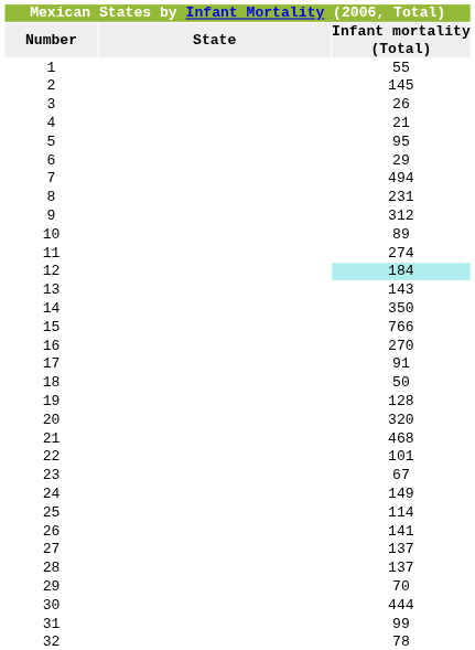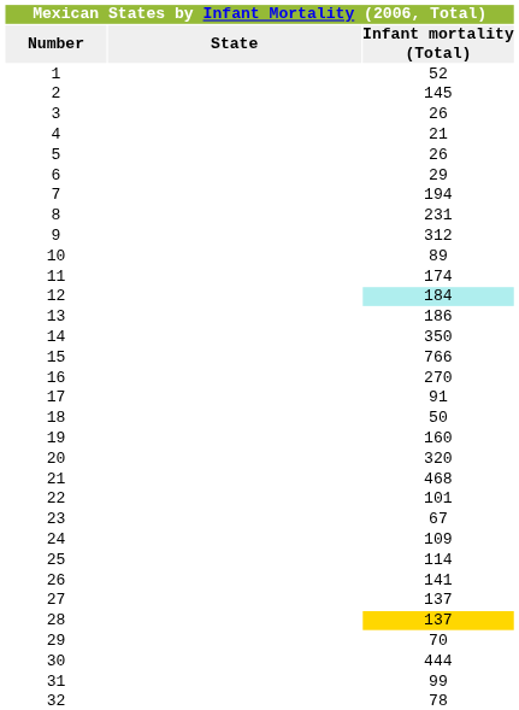 <table class="toc" cellpadding=0 cellspacing=1 width=30% style="float:left; text-align:center;clear:all; margin-left:3px; font-size:90%">
 <tr>
 <th bgcolor=#95BA37 colspan=4 style="color:white">Mexican States by <a href='#'>Infant Mortality</a>  (2006, Total)</th>
 </tr>
 <tr bgcolor=#efefef align=center>
 <th width=20%>Number</th>
 <th width=50%>State</th>
 <th width=30%>Infant mortality<br>(Total)</th>
 </tr>
 <tr>
 <td>1</td>
 <td align=left></td>
-<td>55</td>
+<td>52</td>
 </tr>
 <tr>
 <td>2</td>
 <td align=left></td>
 <td>145</td>
 </tr>
 <tr>
 <td>3</td>
 <td align=left></td>
 <td>26</td>
 </tr>
 <tr>
 <td>4</td>
 <td align=left></td>
 <td>21</td>
 </tr>
 <tr>
 <td>5</td>
 <td align=left></td>
-<td>95</td>
+<td>26</td>
 </tr>
 <tr>
 <td>6</td>
 <td align=left></td>
 <td>29</td>
 </tr>
 <tr>
 <td>7</td>
 <td align=left></td>
-<td>494</td>
+<td>194</td>
 </tr>
 <tr>
 <td>8</td>
 <td align=left></td>
 <td>231</td>
 </tr>
 <tr>
 <td>9</td>
 <td align=left></td>
 <td>312</td>
 </tr>
 <tr>
 <td>10</td>
 <td align=left></td>
 <td>89</td>
 </tr>
 <tr>
 <td>11</td>
 <td align=left></td>
-<td>274</td>
+<td>174</td>
 </tr>
 <tr>
 <td>12</td>
 <td align=left></td>
 <td style="background: paleturquoise;">184</td>
 </tr>
 <tr>
 <td>13</td>
 <td align=left></td>
-<td>143</td>
+<td>186</td>
 </tr>
 <tr>
 <td>14</td>
 <td align=left></td>
 <td>350</td>
 </tr>
 <tr>
 <td>15</td>
 <td align=left></td>
 <td>766</td>
 </tr>
 <tr>
 <td>16</td>
 <td align=left></td>
 <td>270</td>
 </tr>
 <tr>
 <td>17</td>
 <td align=left></td>
 <td>91</td>
 </tr>
 <tr>
 <td>18</td>
 <td align=left></td>
 <td>50</td>
 </tr>
 <tr>
 <td>19</td>
 <td align=left></td>
-<td>128</td>
+<td>160</td>
 </tr>
 <tr>
 <td>20</td>
 <td align=left></td>
 <td>320</td>
 </tr>
 <tr>
 <td>21</td>
 <td align=left></td>
 <td>468</td>
 </tr>
 <tr>
 <td>22</td>
 <td align=left></td>
 <td>101</td>
 </tr>
 <tr>
 <td>23</td>
 <td align=left></td>
 <td>67</td>
 </tr>
 <tr>
 <td>24</td>
 <td align=left></td>
-<td>149</td>
+<td>109</td>
 </tr>
 <tr>
 <td>25</td>
 <td align=left></td>
 <td>114</td>
 </tr>
 <tr>
 <td>26</td>
 <td align=left></td>
 <td>141</td>
 </tr>
 <tr>
 <td>27</td>
 <td align=left></td>
 <td>137</td>
 </tr>
 <tr>
 <td>28</td>
 <td align=left></td>
-<td>137</td>
+<td style="background: gold;">137</td>
 </tr>
 <tr>
 <td>29</td>
 <td align=left></td>
 <td>70</td>
 </tr>
 <tr>
 <td>30</td>
 <td align=left></td>
 <td>444</td>
 </tr>
 <tr>
 <td>31</td>
 <td align=left></td>
 <td>99</td>
 </tr>
 <tr>
 <td>32</td>
 <td align=left></td>
 <td>78</td>
 </tr>
 </table>
